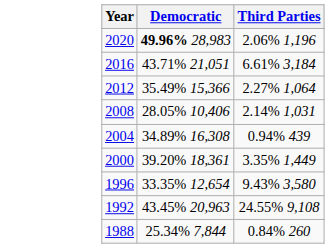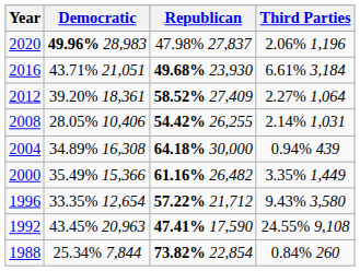 <table class="wikitable"  style="float:right; margin:1em; font-size:95%;">
 <tr style="background:lightgrey;">
 <th>Year</th>
 <th><a href='#'>Democratic</a></th>
+<th><a href='#'>Republican</a></th>
 <th><a href='#'>Third Parties</a></th>
 </tr>
 <tr>
 <td align="center" ><a href='#'>2020</a></td>
 <td align="center" ><strong>49.96%</strong> <em>28,983</em></td>
+<td align="center" >47.98% <em>27,837</em></td>
 <td align="center" >2.06% <em>1,196</em></td>
 </tr>
 <tr>
 <td align="center" ><a href='#'>2016</a></td>
 <td align="center" >43.71% <em>21,051</em></td>
+<td align="center" ><strong>49.68%</strong> <em>23,930</em></td>
 <td align="center" >6.61% <em>3,184</em></td>
 </tr>
 <tr>
 <td align="center" ><a href='#'>2012</a></td>
-<td align="center" >35.49% <em>15,366</em></td>
+<td align="center" >39.20% <em>18,361</em></td>
+<td align="center" ><strong>58.52%</strong> <em>27,409</em></td>
 <td align="center" >2.27% <em>1,064</em></td>
 </tr>
 <tr>
 <td align="center" ><a href='#'>2008</a></td>
 <td align="center" >28.05% <em>10,406</em></td>
+<td align="center" ><strong>54.42%</strong> <em>26,255</em></td>
 <td align="center" >2.14% <em>1,031</em></td>
 </tr>
 <tr>
 <td align="center" ><a href='#'>2004</a></td>
 <td align="center" >34.89% <em>16,308</em></td>
+<td align="center" ><strong>64.18%</strong> <em>30,000</em></td>
 <td align="center" >0.94% <em>439</em></td>
 </tr>
 <tr>
 <td align="center" ><a href='#'>2000</a></td>
-<td align="center" >39.20% <em>18,361</em></td>
+<td align="center" >35.49% <em>15,366</em></td>
+<td align="center" ><strong>61.16%</strong> <em>26,482</em></td>
 <td align="center" >3.35% <em>1,449</em></td>
 </tr>
 <tr>
 <td align="center" ><a href='#'>1996</a></td>
 <td align="center" >33.35% <em>12,654</em></td>
+<td align="center" ><strong>57.22%</strong> <em>21,712</em></td>
 <td align="center" >9.43% <em>3,580</em></td>
 </tr>
 <tr>
 <td align="center" ><a href='#'>1992</a></td>
 <td align="center" >43.45% <em>20,963</em></td>
+<td align="center" ><strong>47.41%</strong> <em>17,590</em></td>
 <td align="center" >24.55% <em>9,108</em></td>
 </tr>
 <tr>
 <td align="center" ><a href='#'>1988</a></td>
 <td align="center" >25.34% <em>7,844</em></td>
+<td align="center" ><strong>73.82%</strong> <em>22,854</em></td>
 <td align="center" >0.84% <em>260</em></td>
 </tr>
 </table>
